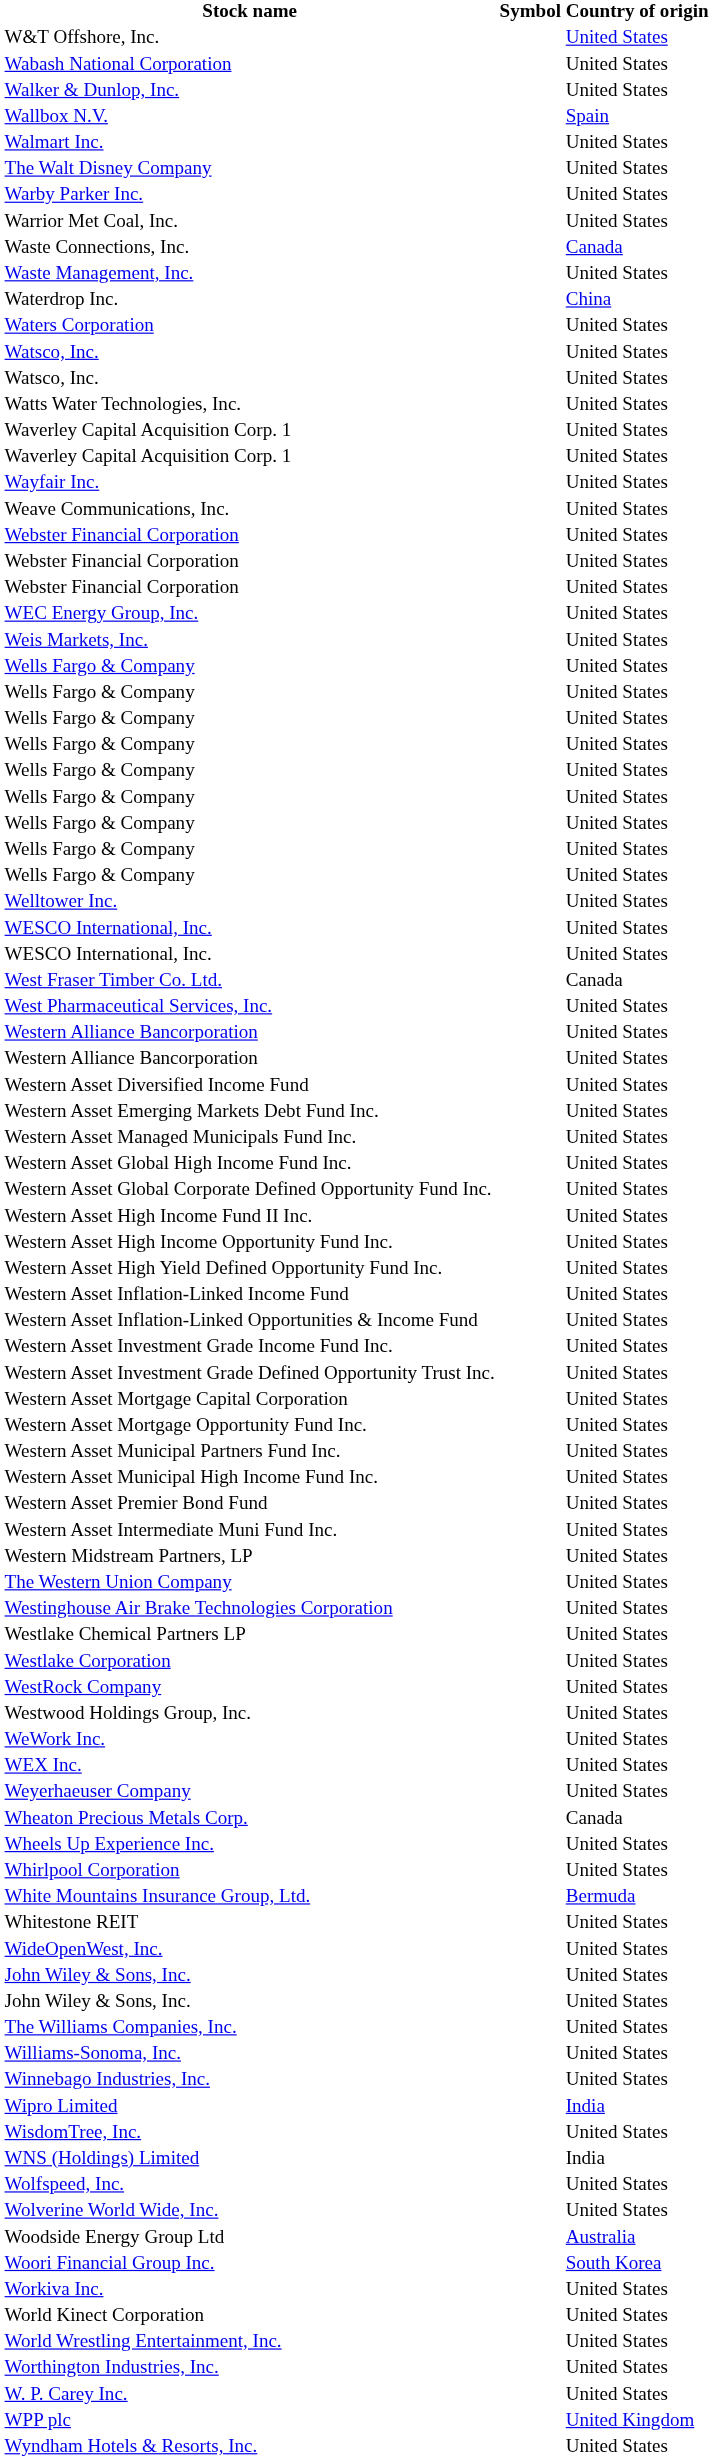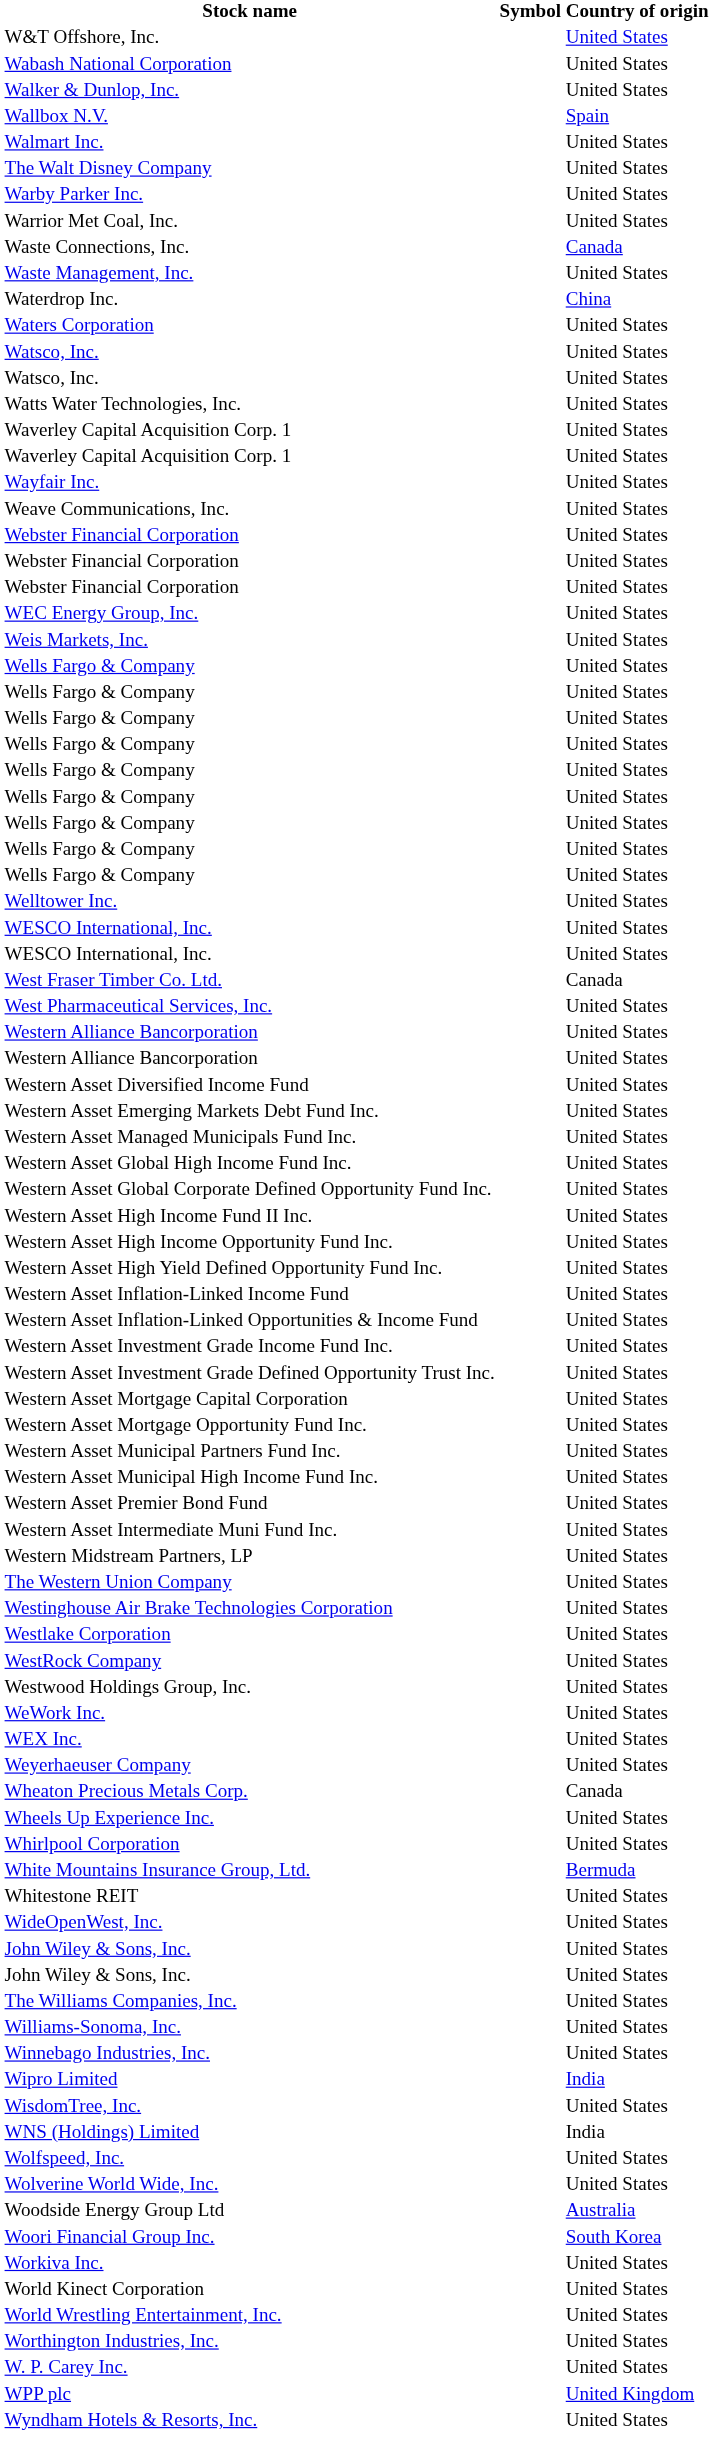 <table style="background:transparent;">
 <tr>
 <th>Stock name</th>
 <th>Symbol</th>
 <th>Country of origin</th>
 </tr>
 <tr --->
 <td>W&T Offshore, Inc.</td>
 <td></td>
 <td><a href='#'>United States</a></td>
 </tr>
 <tr --->
 <td><a href='#'>Wabash National Corporation</a></td>
 <td></td>
 <td>United States</td>
 </tr>
 <tr --->
 <td><a href='#'>Walker & Dunlop, Inc.</a></td>
 <td></td>
 <td>United States</td>
 </tr>
 <tr --->
 <td><a href='#'>Wallbox N.V.</a></td>
 <td></td>
 <td><a href='#'>Spain</a></td>
 </tr>
 <tr --->
 <td><a href='#'>Walmart Inc.</a></td>
 <td></td>
 <td>United States</td>
 </tr>
 <tr --->
 <td><a href='#'>The Walt Disney Company</a></td>
 <td></td>
 <td>United States</td>
 </tr>
 <tr --->
 <td><a href='#'>Warby Parker Inc.</a></td>
 <td></td>
 <td>United States</td>
 </tr>
 <tr --->
 <td>Warrior Met Coal, Inc.</td>
 <td></td>
 <td>United States</td>
 </tr>
 <tr --->
 <td>Waste Connections, Inc.</td>
 <td></td>
 <td><a href='#'>Canada</a></td>
 </tr>
 <tr --->
 <td><a href='#'>Waste Management, Inc.</a></td>
 <td></td>
 <td>United States</td>
 </tr>
 <tr --->
 <td>Waterdrop Inc.</td>
 <td></td>
 <td><a href='#'>China</a></td>
 </tr>
 <tr --->
 <td><a href='#'>Waters Corporation</a></td>
 <td></td>
 <td>United States</td>
 </tr>
 <tr --->
 <td><a href='#'>Watsco, Inc.</a></td>
 <td></td>
 <td>United States</td>
 </tr>
 <tr --->
 <td>Watsco, Inc.</td>
 <td></td>
 <td>United States</td>
 </tr>
 <tr --->
 <td>Watts Water Technologies, Inc.</td>
 <td></td>
 <td>United States</td>
 </tr>
 <tr --->
 <td>Waverley Capital Acquisition Corp. 1</td>
 <td></td>
 <td>United States</td>
 </tr>
 <tr --->
 <td>Waverley Capital Acquisition Corp. 1</td>
 <td></td>
 <td>United States</td>
 </tr>
 <tr --->
 <td><a href='#'>Wayfair Inc.</a></td>
 <td></td>
 <td>United States</td>
 </tr>
 <tr --->
 <td>Weave Communications, Inc.</td>
 <td></td>
 <td>United States</td>
 </tr>
 <tr --->
 <td><a href='#'>Webster Financial Corporation</a></td>
 <td></td>
 <td>United States</td>
 </tr>
 <tr --->
 <td>Webster Financial Corporation</td>
 <td></td>
 <td>United States</td>
 </tr>
 <tr --->
 <td>Webster Financial Corporation</td>
 <td></td>
 <td>United States</td>
 </tr>
 <tr --->
 <td><a href='#'>WEC Energy Group, Inc.</a></td>
 <td></td>
 <td>United States</td>
 </tr>
 <tr --->
 <td><a href='#'>Weis Markets, Inc.</a></td>
 <td></td>
 <td>United States</td>
 </tr>
 <tr --->
 <td><a href='#'>Wells Fargo & Company</a></td>
 <td></td>
 <td>United States</td>
 </tr>
 <tr --->
 <td>Wells Fargo & Company</td>
 <td></td>
 <td>United States</td>
 </tr>
 <tr --->
 <td>Wells Fargo & Company</td>
 <td></td>
 <td>United States</td>
 </tr>
 <tr --->
 <td>Wells Fargo & Company</td>
 <td></td>
 <td>United States</td>
 </tr>
 <tr --->
 <td>Wells Fargo & Company</td>
 <td></td>
 <td>United States</td>
 </tr>
 <tr --->
 <td>Wells Fargo & Company</td>
 <td></td>
 <td>United States</td>
 </tr>
 <tr --->
 <td>Wells Fargo & Company</td>
 <td></td>
 <td>United States</td>
 </tr>
 <tr --->
 <td>Wells Fargo & Company</td>
 <td></td>
 <td>United States</td>
 </tr>
 <tr --->
 <td>Wells Fargo & Company</td>
 <td></td>
 <td>United States</td>
 </tr>
 <tr --->
 <td><a href='#'>Welltower Inc.</a></td>
 <td></td>
 <td>United States</td>
 </tr>
 <tr --->
 <td><a href='#'>WESCO International, Inc.</a></td>
 <td></td>
 <td>United States</td>
 </tr>
 <tr --->
 <td>WESCO International, Inc.</td>
 <td></td>
 <td>United States</td>
 </tr>
 <tr --->
 <td><a href='#'>West Fraser Timber Co. Ltd.</a></td>
 <td></td>
 <td>Canada</td>
 </tr>
 <tr --->
 <td><a href='#'>West Pharmaceutical Services, Inc.</a></td>
 <td></td>
 <td>United States</td>
 </tr>
 <tr --->
 <td><a href='#'>Western Alliance Bancorporation</a></td>
 <td></td>
 <td>United States</td>
 </tr>
 <tr --->
 <td>Western Alliance Bancorporation</td>
 <td></td>
 <td>United States</td>
 </tr>
 <tr --->
 <td>Western Asset Diversified Income Fund</td>
 <td></td>
 <td>United States</td>
 </tr>
 <tr --->
 <td>Western Asset Emerging Markets Debt Fund Inc.</td>
 <td></td>
 <td>United States</td>
 </tr>
 <tr --->
 <td>Western Asset Managed Municipals Fund Inc.</td>
 <td></td>
 <td>United States</td>
 </tr>
 <tr --->
 <td>Western Asset Global High Income Fund Inc.</td>
 <td></td>
 <td>United States</td>
 </tr>
 <tr --->
 <td>Western Asset Global Corporate Defined Opportunity Fund Inc.</td>
 <td></td>
 <td>United States</td>
 </tr>
 <tr --->
 <td>Western Asset High Income Fund II Inc.</td>
 <td></td>
 <td>United States</td>
 </tr>
 <tr --->
 <td>Western Asset High Income Opportunity Fund Inc.</td>
 <td></td>
 <td>United States</td>
 </tr>
 <tr --->
 <td>Western Asset High Yield Defined Opportunity Fund Inc.</td>
 <td></td>
 <td>United States</td>
 </tr>
 <tr --->
 <td>Western Asset Inflation-Linked Income Fund</td>
 <td></td>
 <td>United States</td>
 </tr>
 <tr --->
 <td>Western Asset Inflation-Linked Opportunities & Income Fund</td>
 <td></td>
 <td>United States</td>
 </tr>
 <tr --->
 <td>Western Asset Investment Grade Income Fund Inc.</td>
 <td></td>
 <td>United States</td>
 </tr>
 <tr --->
 <td>Western Asset Investment Grade Defined Opportunity Trust Inc.</td>
 <td></td>
 <td>United States</td>
 </tr>
 <tr --->
 <td>Western Asset Mortgage Capital Corporation</td>
 <td></td>
 <td>United States</td>
 </tr>
 <tr --->
 <td>Western Asset Mortgage Opportunity Fund Inc.</td>
 <td></td>
 <td>United States</td>
 </tr>
 <tr --->
 <td>Western Asset Municipal Partners Fund Inc.</td>
 <td></td>
 <td>United States</td>
 </tr>
 <tr --->
 <td>Western Asset Municipal High Income Fund Inc.</td>
 <td></td>
 <td>United States</td>
 </tr>
 <tr --->
 <td>Western Asset Premier Bond Fund</td>
 <td></td>
 <td>United States</td>
 </tr>
 <tr --->
 <td>Western Asset Intermediate Muni Fund Inc.</td>
 <td></td>
 <td>United States</td>
 </tr>
 <tr --->
 <td>Western Midstream Partners, LP</td>
 <td></td>
 <td>United States</td>
 </tr>
 <tr --->
 <td><a href='#'>The Western Union Company</a></td>
 <td></td>
 <td>United States</td>
 </tr>
 <tr --->
 <td><a href='#'>Westinghouse Air Brake Technologies Corporation</a></td>
 <td></td>
 <td>United States</td>
 </tr>
 <tr --->
-<td>Westlake Chemical Partners LP</td>
-<td></td>
-<td>United States</td>
-</tr>
-<tr --->
 <td><a href='#'>Westlake Corporation</a></td>
 <td></td>
 <td>United States</td>
 </tr>
 <tr --->
 <td><a href='#'>WestRock Company</a></td>
 <td></td>
 <td>United States</td>
 </tr>
 <tr --->
 <td>Westwood Holdings Group, Inc.</td>
 <td></td>
 <td>United States</td>
 </tr>
 <tr --->
 <td><a href='#'>WeWork Inc.</a></td>
 <td></td>
 <td>United States</td>
 </tr>
 <tr --->
 <td><a href='#'>WEX Inc.</a></td>
 <td></td>
 <td>United States</td>
 </tr>
 <tr --->
 <td><a href='#'>Weyerhaeuser Company</a></td>
 <td></td>
 <td>United States</td>
 </tr>
 <tr --->
 <td><a href='#'>Wheaton Precious Metals Corp.</a></td>
 <td></td>
 <td>Canada</td>
 </tr>
 <tr --->
 <td><a href='#'>Wheels Up Experience Inc.</a></td>
 <td></td>
 <td>United States</td>
 </tr>
 <tr --->
 <td><a href='#'>Whirlpool Corporation</a></td>
 <td></td>
 <td>United States</td>
 </tr>
 <tr --->
 <td><a href='#'>White Mountains Insurance Group, Ltd.</a></td>
 <td></td>
 <td><a href='#'>Bermuda</a></td>
 </tr>
 <tr --->
 <td>Whitestone REIT</td>
 <td></td>
 <td>United States</td>
 </tr>
 <tr --->
 <td><a href='#'>WideOpenWest, Inc.</a></td>
 <td></td>
 <td>United States</td>
 </tr>
 <tr --->
 <td><a href='#'>John Wiley & Sons, Inc.</a></td>
 <td></td>
 <td>United States</td>
 </tr>
 <tr --->
 <td>John Wiley & Sons, Inc.</td>
 <td></td>
 <td>United States</td>
 </tr>
 <tr --->
 <td><a href='#'>The Williams Companies, Inc.</a></td>
 <td></td>
 <td>United States</td>
 </tr>
 <tr --->
 <td><a href='#'>Williams-Sonoma, Inc.</a></td>
 <td></td>
 <td>United States</td>
 </tr>
 <tr --->
 <td><a href='#'>Winnebago Industries, Inc.</a></td>
 <td></td>
 <td>United States</td>
 </tr>
 <tr --->
 <td><a href='#'>Wipro Limited</a></td>
 <td></td>
 <td><a href='#'>India</a></td>
 </tr>
 <tr --->
 <td><a href='#'>WisdomTree, Inc.</a></td>
 <td></td>
 <td>United States</td>
 </tr>
 <tr --->
 <td><a href='#'>WNS (Holdings) Limited</a></td>
 <td></td>
 <td>India</td>
 </tr>
 <tr --->
 <td><a href='#'>Wolfspeed, Inc.</a></td>
 <td></td>
 <td>United States</td>
 </tr>
 <tr --->
 <td><a href='#'>Wolverine World Wide, Inc.</a></td>
 <td></td>
 <td>United States</td>
 </tr>
 <tr --->
 <td>Woodside Energy Group Ltd</td>
 <td></td>
 <td><a href='#'>Australia</a></td>
 </tr>
 <tr --->
 <td><a href='#'>Woori Financial Group Inc.</a></td>
 <td></td>
 <td><a href='#'>South Korea</a></td>
 </tr>
 <tr --->
 <td><a href='#'>Workiva Inc.</a></td>
 <td></td>
 <td>United States</td>
 </tr>
 <tr --->
 <td>World Kinect Corporation</td>
 <td></td>
 <td>United States</td>
 </tr>
 <tr --->
 <td><a href='#'>World Wrestling Entertainment, Inc.</a></td>
 <td></td>
 <td>United States</td>
 </tr>
 <tr --->
 <td><a href='#'>Worthington Industries, Inc.</a></td>
 <td></td>
 <td>United States</td>
 </tr>
 <tr --->
 <td><a href='#'>W. P. Carey Inc.</a></td>
 <td></td>
 <td>United States</td>
 </tr>
 <tr --->
 <td><a href='#'>WPP plc</a></td>
 <td></td>
 <td><a href='#'>United Kingdom</a></td>
 </tr>
 <tr --->
 <td><a href='#'>Wyndham Hotels & Resorts, Inc.</a></td>
 <td></td>
 <td>United States</td>
 </tr>
 <tr --->
 </tr>
 </table>
